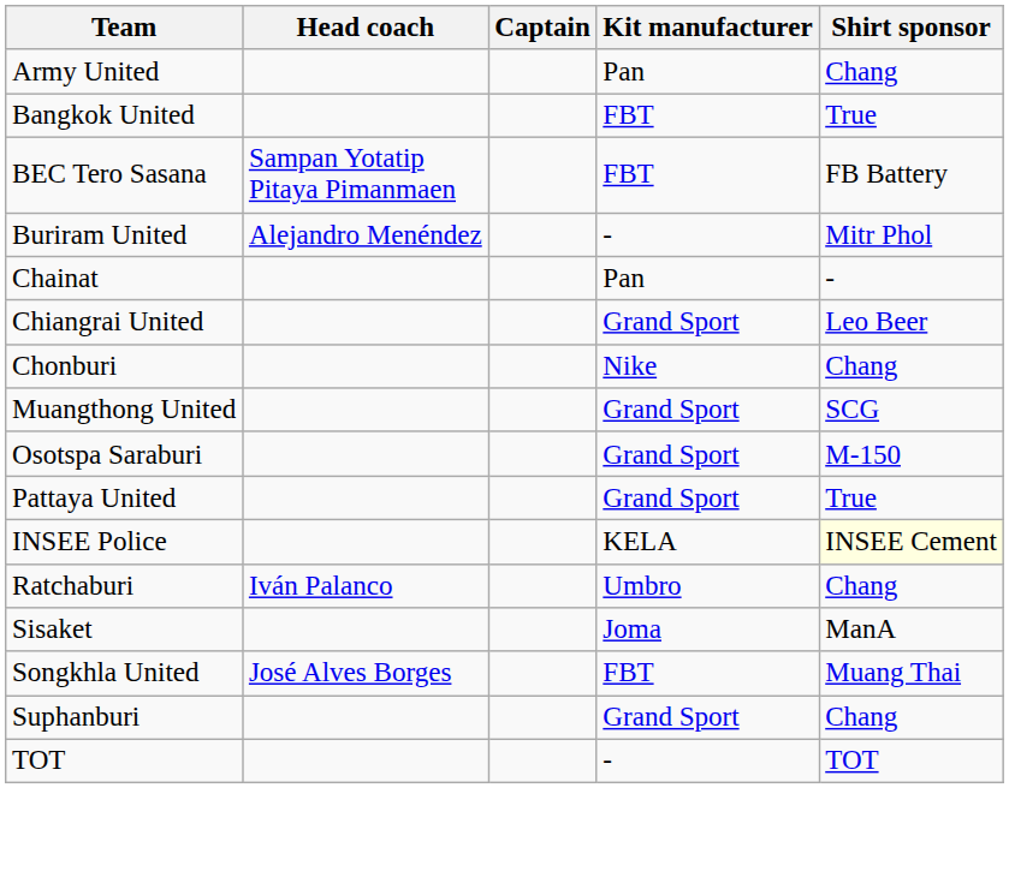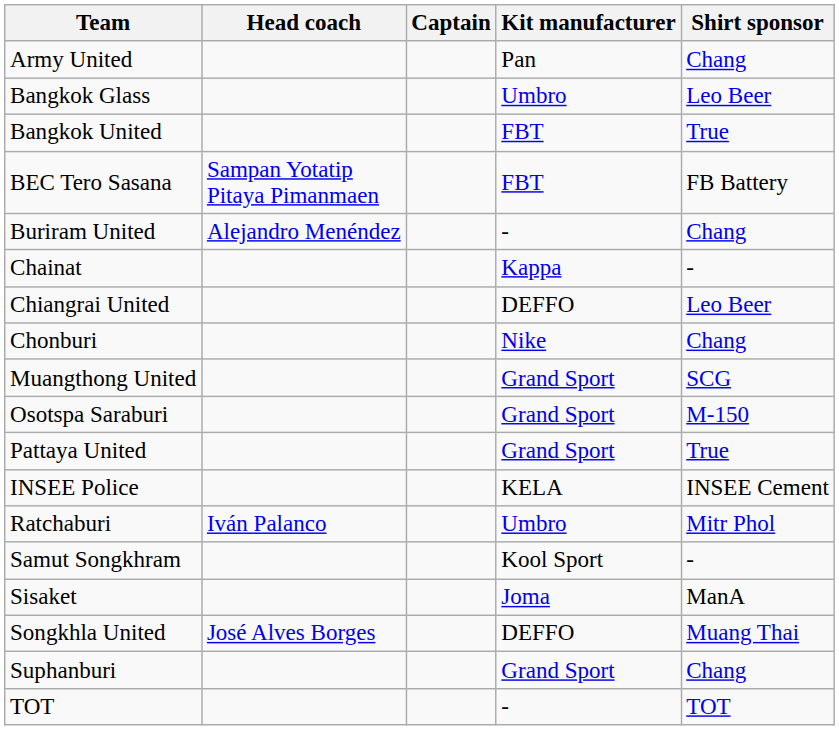 <table class="wikitable sortable" style="text-align: left;">
 <tr>
 <th>Team</th>
 <th>Head coach</th>
 <th>Captain</th>
 <th>Kit manufacturer</th>
 <th>Shirt sponsor</th>
 </tr>
 <tr>
 <td>Army United</td>
 <td> </td>
 <td> </td>
 <td>Pan</td>
 <td><a href='#'>Chang</a></td>
+</tr>
+<tr>
+<td>Bangkok Glass</td>
+<td> </td>
+<td> </td>
+<td><a href='#'>Umbro</a></td>
+<td><a href='#'>Leo Beer</a></td>
 </tr>
 <tr>
 <td>Bangkok United</td>
 <td> </td>
 <td> </td>
 <td><a href='#'>FBT</a></td>
 <td><a href='#'>True</a></td>
 </tr>
 <tr>
 <td>BEC Tero Sasana</td>
 <td> <a href='#'>Sampan Yotatip</a><br> <a href='#'>Pitaya Pimanmaen</a></td>
 <td> </td>
 <td><a href='#'>FBT</a></td>
 <td>FB Battery</td>
 </tr>
 <tr>
 <td>Buriram United</td>
 <td> <a href='#'>Alejandro Menéndez</a></td>
 <td> </td>
 <td>-</td>
-<td><a href='#'>Mitr Phol</a></td>
+<td><a href='#'>Chang</a></td>
 </tr>
 <tr>
 <td>Chainat</td>
 <td> </td>
 <td> </td>
-<td>Pan</td>
+<td><a href='#'>Kappa</a></td>
 <td>-</td>
 </tr>
 <tr>
 <td>Chiangrai United</td>
 <td> </td>
 <td> </td>
-<td><a href='#'>Grand Sport</a></td>
+<td>DEFFO</td>
 <td><a href='#'>Leo Beer</a></td>
 </tr>
 <tr>
 <td>Chonburi</td>
 <td> </td>
 <td> </td>
 <td><a href='#'>Nike</a></td>
 <td><a href='#'>Chang</a></td>
 </tr>
 <tr>
 <td>Muangthong United</td>
 <td> </td>
 <td> </td>
 <td><a href='#'>Grand Sport</a></td>
 <td><a href='#'>SCG</a></td>
 </tr>
 <tr>
 <td>Osotspa Saraburi</td>
 <td> </td>
 <td> </td>
 <td><a href='#'>Grand Sport</a></td>
 <td><a href='#'>M-150</a></td>
 </tr>
 <tr>
 <td>Pattaya United</td>
 <td> </td>
 <td> </td>
 <td><a href='#'>Grand Sport</a></td>
 <td><a href='#'>True</a></td>
 </tr>
 <tr>
 <td>INSEE Police</td>
 <td> </td>
 <td> </td>
 <td>KELA</td>
-<td style="background: lightyellow;">INSEE Cement</td>
+<td>INSEE Cement</td>
 </tr>
 <tr>
 <td>Ratchaburi</td>
 <td> <a href='#'>Iván Palanco</a></td>
 <td> </td>
 <td><a href='#'>Umbro</a></td>
-<td><a href='#'>Chang</a></td>
+<td><a href='#'>Mitr Phol</a></td>
+</tr>
+<tr>
+<td>Samut Songkhram</td>
+<td> </td>
+<td> </td>
+<td>Kool Sport</td>
+<td>-</td>
 </tr>
 <tr>
 <td>Sisaket</td>
 <td> </td>
 <td> </td>
 <td><a href='#'>Joma</a></td>
 <td>ManA</td>
 </tr>
 <tr>
 <td>Songkhla United</td>
 <td> <a href='#'>José Alves Borges</a></td>
 <td> </td>
-<td><a href='#'>FBT</a></td>
+<td>DEFFO</td>
 <td><a href='#'>Muang Thai</a></td>
 </tr>
 <tr>
 <td>Suphanburi</td>
 <td> </td>
 <td> </td>
 <td><a href='#'>Grand Sport</a></td>
 <td><a href='#'>Chang</a></td>
 </tr>
 <tr>
 <td>TOT</td>
 <td> </td>
 <td> </td>
 <td>-</td>
 <td><a href='#'>TOT</a></td>
 </tr>
 </table>
